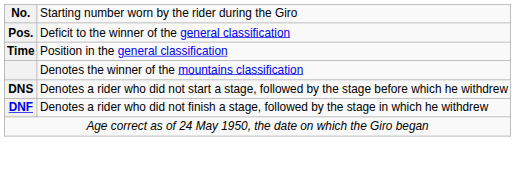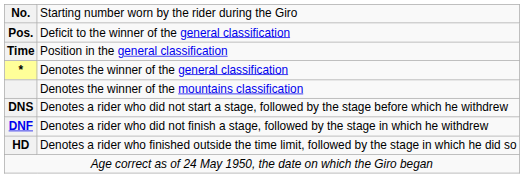 <table class="wikitable">
 <tr>
 <th scope="row" style="text-align:center;">No.</th>
 <td>Starting number worn by the rider during the Giro</td>
 </tr>
 <tr>
 <th scope="row" style="text-align:center;">Pos.</th>
 <td>Deficit to the winner of the <a href='#'>general classification</a></td>
 </tr>
 <tr>
 <th scope="row" style="text-align:center;">Time</th>
 <td>Position in the <a href='#'>general classification</a></td>
 </tr>
 <tr>
+<th scope="row" style="text-align:center;background:#ff9;">*</th>
+<td>Denotes the winner of the <a href='#'>general classification</a></td>
+</tr>
+<tr>
 <th scope="row"></th>
 <td>Denotes the winner of the <a href='#'>mountains classification</a></td>
 </tr>
 <tr>
 <th scope="row" style="text-align:center;">DNS</th>
 <td>Denotes a rider who did not start a stage, followed by the stage before which he withdrew</td>
 </tr>
 <tr>
 <th scope="row" style="text-align:center;"><a href='#'>DNF</a></th>
 <td>Denotes a rider who did not finish a stage, followed by the stage in which he withdrew</td>
 </tr>
 <tr>
+<th scope="row" style="text-align:center;">HD</th>
+<td>Denotes a rider who finished outside the time limit, followed by the stage in which he did so</td>
+</tr>
+<tr>
 <td style="text-align:center;" colspan="2"><em>Age correct as of 24 May 1950, the date on which the Giro began</em></td>
 </tr>
 </table>
